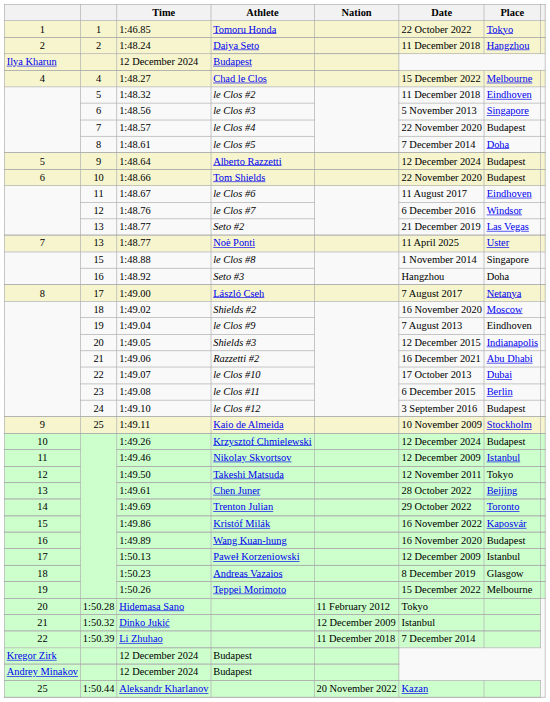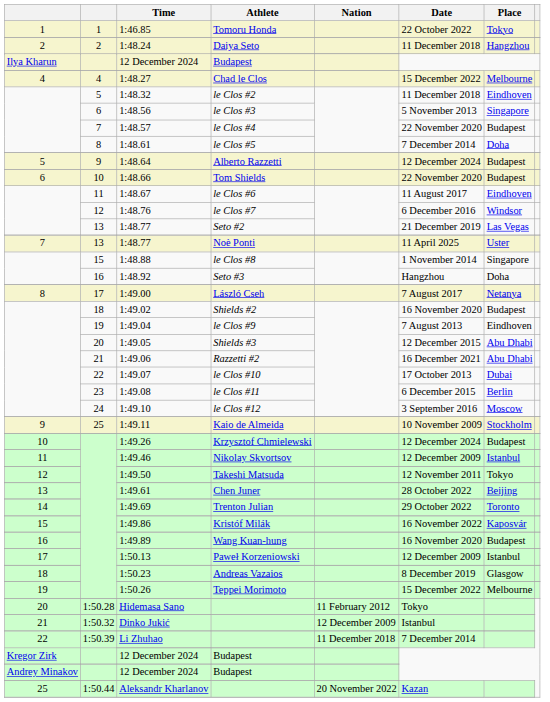 <table class="wikitable sortable">
 <tr>
 <th></th>
 <th></th>
 <th>Time</th>
 <th>Athlete</th>
 <th>Nation</th>
 <th>Date</th>
 <th>Place</th>
 <th class="unsortable"></th>
 </tr>
 <tr bgcolor=f6F5CE>
 <td align=center>1</td>
 <td align=center>1</td>
 <td>1:46.85</td>
 <td><a href='#'>Tomoru Honda</a></td>
 <td></td>
 <td>22 October 2022</td>
 <td><a href='#'>Tokyo</a></td>
 <td></td>
 </tr>
 <tr>
 </tr>
 <tr bgcolor=f6F5CE>
 <td rowspan="2" align=center>2</td>
 <td rowspan="2" align=center>2</td>
 <td rowspan="2">1:48.24</td>
 <td><a href='#'>Daiya Seto</a></td>
 <td></td>
 <td>11 December 2018</td>
 <td><a href='#'>Hangzhou</a></td>
 <td></td>
 </tr>
 <tr>
 </tr>
 <tr bgcolor=f6F5CE>
 <td><a href='#'>Ilya Kharun</a></td>
 <td></td>
 <td>12 December 2024</td>
 <td><a href='#'>Budapest</a></td>
 <td></td>
 </tr>
 <tr>
 </tr>
 <tr bgcolor=f6F5CE>
 <td align=center>4</td>
 <td align=center>4</td>
 <td>1:48.27</td>
 <td><a href='#'>Chad le Clos</a></td>
 <td></td>
 <td>15 December 2022</td>
 <td><a href='#'>Melbourne</a></td>
 <td></td>
 </tr>
 <tr>
 <td rowspan="4"></td>
 <td align=center>5</td>
 <td>1:48.32</td>
 <td><em>le Clos #2</em></td>
 <td rowspan="4"></td>
 <td>11 December 2018</td>
 <td><a href='#'>Eindhoven</a></td>
 <td></td>
 </tr>
 <tr>
 <td align=center>6</td>
 <td>1:48.56</td>
 <td><em>le Clos #3</em></td>
 <td>5 November 2013</td>
 <td><a href='#'>Singapore</a></td>
 <td></td>
 </tr>
 <tr>
 <td align=center>7</td>
 <td>1:48.57</td>
 <td><em>le Clos #4</em></td>
 <td>22 November 2020</td>
 <td>Budapest</td>
 <td></td>
 </tr>
 <tr>
 <td align=center>8</td>
 <td>1:48.61</td>
 <td><em>le Clos #5</em></td>
 <td>7 December 2014</td>
 <td><a href='#'>Doha</a></td>
 <td></td>
 </tr>
 <tr>
 </tr>
 <tr bgcolor=f6F5CE>
 <td align=center>5</td>
 <td align=center>9</td>
 <td>1:48.64</td>
 <td><a href='#'>Alberto Razzetti</a></td>
 <td></td>
 <td>12 December 2024</td>
 <td>Budapest</td>
 <td></td>
 </tr>
 <tr>
 </tr>
 <tr bgcolor=f6F5CE>
 <td align=center>6</td>
 <td align=center>10</td>
 <td>1:48.66</td>
 <td><a href='#'>Tom Shields</a></td>
 <td></td>
 <td>22 November 2020</td>
 <td>Budapest</td>
 <td></td>
 </tr>
 <tr>
 <td rowspan="3"></td>
 <td align=center>11</td>
 <td>1:48.67</td>
 <td><em>le Clos #6</em></td>
 <td rowspan="3"></td>
 <td>11 August 2017</td>
 <td><a href='#'>Eindhoven</a></td>
 <td></td>
 </tr>
 <tr>
 <td align=center>12</td>
 <td>1:48.76</td>
 <td><em>le Clos #7</em></td>
 <td>6 December 2016</td>
 <td><a href='#'>Windsor</a></td>
 <td></td>
 </tr>
 <tr>
 <td align=center>13</td>
 <td>1:48.77</td>
 <td><em>Seto #2</em></td>
 <td>21 December 2019</td>
 <td><a href='#'>Las Vegas</a></td>
 <td></td>
 </tr>
 <tr>
 </tr>
 <tr bgcolor=f6F5CE>
 <td align=center>7</td>
 <td align=center>13</td>
 <td>1:48.77</td>
 <td><a href='#'>Noè Ponti</a></td>
 <td></td>
 <td>11 April 2025</td>
 <td><a href='#'>Uster</a></td>
 <td></td>
 </tr>
 <tr>
 <td rowspan="2"></td>
 <td align=center>15</td>
 <td>1:48.88</td>
 <td><em>le Clos #8</em></td>
 <td rowspan="2"></td>
 <td>1 November 2014</td>
 <td>Singapore</td>
 <td></td>
 </tr>
 <tr>
 <td align=center>16</td>
 <td>1:48.92</td>
 <td><em>Seto #3</em></td>
 <td>Hangzhou</td>
 <td>Doha</td>
 <td></td>
 </tr>
 <tr>
 </tr>
 <tr bgcolor=f6F5CE>
 <td align=center>8</td>
 <td align=center>17</td>
 <td>1:49.00</td>
 <td><a href='#'>László Cseh</a></td>
 <td></td>
 <td>7 August 2017</td>
 <td><a href='#'>Netanya</a></td>
 <td></td>
 </tr>
 <tr>
 <td rowspan="7"></td>
 <td align=center>18</td>
 <td>1:49.02</td>
 <td><em>Shields #2</em></td>
 <td rowspan="7"></td>
 <td>16 November 2020</td>
-<td><a href='#'>Moscow</a></td>
+<td>Budapest</td>
 <td></td>
 </tr>
 <tr>
 <td align=center>19</td>
 <td>1:49.04</td>
 <td><em>le Clos #9</em></td>
 <td>7 August 2013</td>
 <td>Eindhoven</td>
 <td></td>
 </tr>
 <tr>
 <td align=center>20</td>
 <td>1:49.05</td>
 <td><em>Shields #3</em></td>
 <td>12 December 2015</td>
-<td><a href='#'>Indianapolis</a></td>
+<td><a href='#'>Abu Dhabi</a></td>
 <td></td>
 </tr>
 <tr>
 <td align=center>21</td>
 <td>1:49.06</td>
 <td><em>Razzetti #2</em></td>
 <td>16 December 2021</td>
 <td><a href='#'>Abu Dhabi</a></td>
 <td></td>
 </tr>
 <tr>
 <td align=center>22</td>
 <td>1:49.07</td>
 <td><em>le Clos #10</em></td>
 <td>17 October 2013</td>
 <td><a href='#'>Dubai</a></td>
 <td></td>
 </tr>
 <tr>
 <td align=center>23</td>
 <td>1:49.08</td>
 <td><em>le Clos #11</em></td>
 <td>6 December 2015</td>
 <td><a href='#'>Berlin</a></td>
 <td></td>
 </tr>
 <tr>
 <td align=center>24</td>
 <td>1:49.10</td>
 <td><em>le Clos #12</em></td>
 <td>3 September 2016</td>
-<td>Budapest</td>
+<td><a href='#'>Moscow</a></td>
 <td></td>
 </tr>
 <tr>
 </tr>
 <tr bgcolor=f6F5CE>
 <td align=center>9</td>
 <td align=center>25</td>
 <td>1:49.11</td>
 <td><a href='#'>Kaio de Almeida</a></td>
 <td></td>
 <td>10 November 2009</td>
 <td><a href='#'>Stockholm</a></td>
 <td></td>
 </tr>
 <tr>
 </tr>
 <tr bgcolor=CCFFCC>
 <td align=center>10</td>
 <td rowspan="19"></td>
 <td>1:49.26</td>
 <td><a href='#'>Krzysztof Chmielewski</a></td>
 <td></td>
 <td>12 December 2024</td>
 <td>Budapest</td>
 <td></td>
 </tr>
 <tr>
 </tr>
 <tr bgcolor=CCFFCC>
 <td align=center>11</td>
 <td>1:49.46</td>
 <td><a href='#'>Nikolay Skvortsov</a></td>
 <td></td>
 <td>12 December 2009</td>
 <td><a href='#'>Istanbul</a></td>
 <td></td>
 </tr>
 <tr>
 </tr>
 <tr bgcolor=CCFFCC>
 <td align=center>12</td>
 <td>1:49.50</td>
 <td><a href='#'>Takeshi Matsuda</a></td>
 <td></td>
 <td>12 November 2011</td>
 <td>Tokyo</td>
 <td></td>
 </tr>
 <tr>
 </tr>
 <tr bgcolor=CCFFCC>
 <td align=center>13</td>
 <td>1:49.61</td>
 <td><a href='#'>Chen Juner</a></td>
 <td></td>
 <td>28 October 2022</td>
 <td><a href='#'>Beijing</a></td>
 <td></td>
 </tr>
 <tr>
 </tr>
 <tr bgcolor=CCFFCC>
 <td align=center>14</td>
 <td>1:49.69</td>
 <td><a href='#'>Trenton Julian</a></td>
 <td></td>
 <td>29 October 2022</td>
 <td><a href='#'>Toronto</a></td>
 <td></td>
 </tr>
 <tr>
 </tr>
 <tr bgcolor=CCFFCC>
 <td align=center>15</td>
 <td>1:49.86</td>
 <td><a href='#'>Kristóf Milák</a></td>
 <td></td>
 <td>16 November 2022</td>
 <td><a href='#'>Kaposvár</a></td>
 <td></td>
 </tr>
 <tr>
 </tr>
 <tr bgcolor=CCFFCC>
 <td align=center>16</td>
 <td>1:49.89</td>
 <td><a href='#'>Wang Kuan-hung</a></td>
 <td></td>
 <td>16 November 2020</td>
 <td>Budapest</td>
 <td></td>
 </tr>
 <tr>
 </tr>
 <tr bgcolor=CCFFCC>
 <td align=center>17</td>
 <td>1:50.13</td>
 <td><a href='#'>Paweł Korzeniowski</a></td>
 <td></td>
 <td>12 December 2009</td>
 <td>Istanbul</td>
 <td></td>
 </tr>
 <tr>
 </tr>
 <tr bgcolor=CCFFCC>
 <td align=center>18</td>
 <td>1:50.23</td>
 <td><a href='#'>Andreas Vazaios</a></td>
 <td></td>
 <td>8 December 2019</td>
 <td>Glasgow</td>
 <td></td>
 </tr>
 <tr>
 </tr>
 <tr bgcolor=CCFFCC>
 <td align=center>19</td>
 <td>1:50.26</td>
 <td><a href='#'>Teppei Morimoto</a></td>
 <td></td>
 <td>15 December 2022</td>
 <td>Melbourne</td>
 <td></td>
 </tr>
 <tr>
 </tr>
 <tr bgcolor=CCFFCC>
 <td align=center>20</td>
 <td>1:50.28</td>
 <td><a href='#'>Hidemasa Sano</a></td>
 <td></td>
 <td>11 February 2012</td>
 <td>Tokyo</td>
 <td></td>
 </tr>
 <tr>
 </tr>
 <tr bgcolor=CCFFCC>
 <td align=center>21</td>
 <td>1:50.32</td>
 <td><a href='#'>Dinko Jukić</a></td>
 <td></td>
 <td>12 December 2009</td>
 <td>Istanbul</td>
 <td></td>
 </tr>
 <tr>
 </tr>
 <tr bgcolor=CCFFCC>
 <td rowspan="3" align=center>22</td>
 <td rowspan="3">1:50.39</td>
 <td><a href='#'>Li Zhuhao</a></td>
 <td></td>
 <td>11 December 2018</td>
 <td>7 December 2014</td>
 <td></td>
 </tr>
 <tr>
 </tr>
 <tr>
 </tr>
 <tr bgcolor=CCFFCC>
 <td><a href='#'>Kregor Zirk</a></td>
 <td></td>
 <td>12 December 2024</td>
 <td>Budapest</td>
 <td></td>
 </tr>
 <tr>
 </tr>
 <tr bgcolor=CCFFCC>
 <td><a href='#'>Andrey Minakov</a></td>
 <td></td>
 <td>12 December 2024</td>
 <td>Budapest</td>
 <td></td>
 </tr>
 <tr>
 </tr>
 <tr bgcolor=CCFFCC>
 <td align=center>25</td>
 <td>1:50.44</td>
 <td><a href='#'>Aleksandr Kharlanov</a></td>
 <td></td>
 <td>20 November 2022</td>
 <td><a href='#'>Kazan</a></td>
 <td></td>
 </tr>
 <tr>
 </tr>
 </table>
